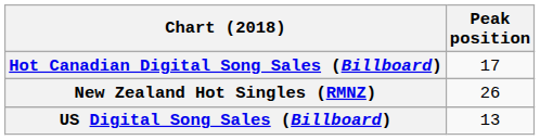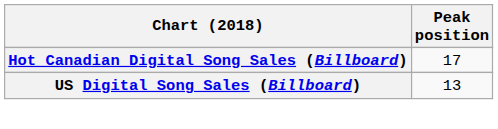 <table class="wikitable sortable plainrowheaders" style="text-align:center">
 <tr>
 <th scope="col">Chart (2018)</th>
 <th scope="col">Peak<br>position</th>
 </tr>
 <tr>
 </tr>
 <tr>
 </tr>
 <tr>
 <th scope="row"><a href='#'>Hot Canadian Digital Song Sales</a> (<em><a href='#'>Billboard</a></em>)</th>
 <td>17</td>
 </tr>
 <tr>
 </tr>
 <tr>
-<th scope="row">New Zealand Hot Singles (<a href='#'>RMNZ</a>)</th>
-<td>26</td>
-</tr>
-<tr>
 </tr>
 <tr>
 <th scope="row">US <a href='#'>Digital Song Sales</a> (<em><a href='#'>Billboard</a></em>)</th>
 <td>13</td>
 </tr>
 </table>
